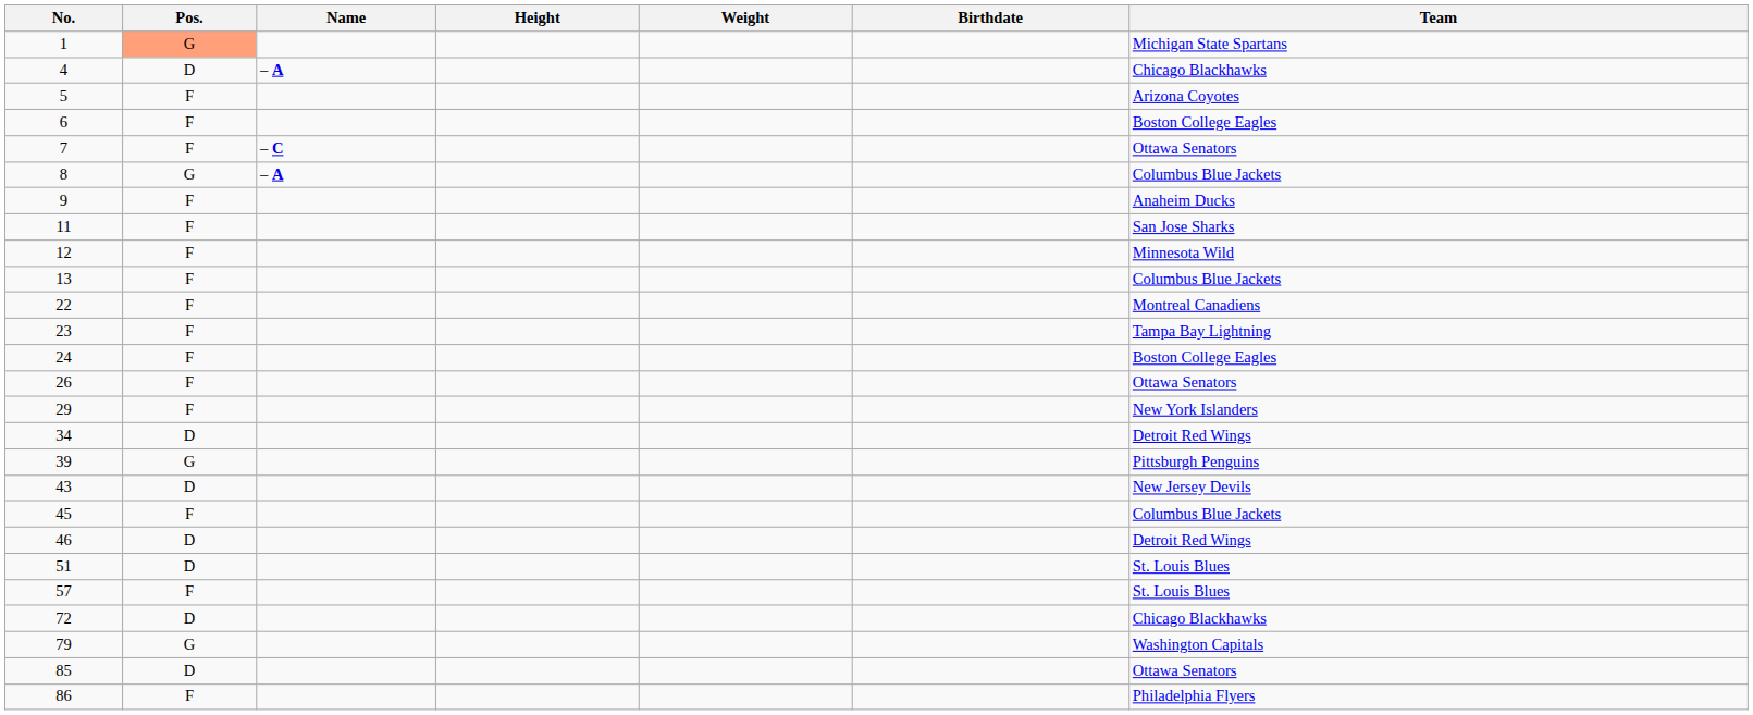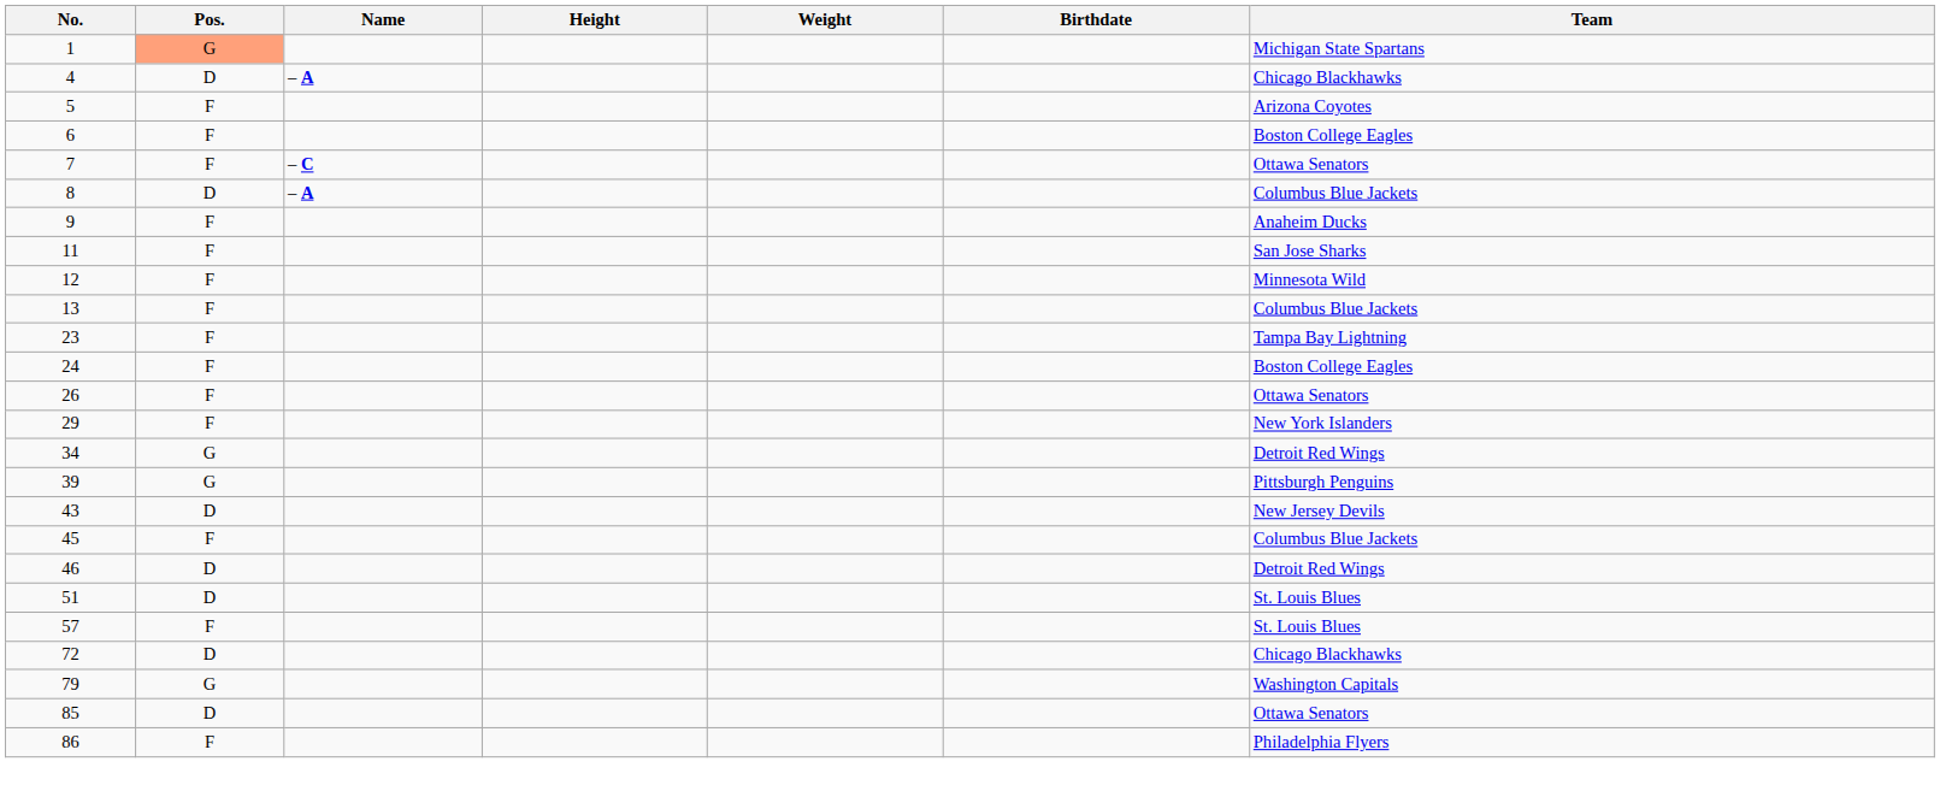 <table width="80%" class="wikitable sortable" style="font-size: 90%; text-align: center;">
 <tr>
 <th>No.</th>
 <th>Pos.</th>
 <th>Name</th>
 <th>Height</th>
 <th>Weight</th>
 <th>Birthdate</th>
 <th>Team</th>
 </tr>
 <tr>
 <td>1</td>
 <td style="background: lightsalmon;">G</td>
 <td align=left></td>
 <td></td>
 <td></td>
 <td></td>
 <td style="text-align:left;"> <a href='#'>Michigan State Spartans</a></td>
 </tr>
 <tr>
 <td>4</td>
 <td>D</td>
 <td align=left> – <strong><a href='#'>A</a></strong></td>
 <td></td>
 <td></td>
 <td></td>
 <td style="text-align:left;"> <a href='#'>Chicago Blackhawks</a></td>
 </tr>
 <tr>
 <td>5</td>
 <td>F</td>
 <td align=left></td>
 <td></td>
 <td></td>
 <td></td>
 <td style="text-align:left;"> <a href='#'>Arizona Coyotes</a></td>
 </tr>
 <tr>
 <td>6</td>
 <td>F</td>
 <td align=left></td>
 <td></td>
 <td></td>
 <td></td>
 <td style="text-align:left;"> <a href='#'>Boston College Eagles</a></td>
 </tr>
 <tr>
 <td>7</td>
 <td>F</td>
 <td align=left> – <strong><a href='#'>C</a></strong></td>
 <td></td>
 <td></td>
 <td></td>
 <td style="text-align:left;"> <a href='#'>Ottawa Senators</a></td>
 </tr>
 <tr>
 <td>8</td>
-<td>G</td>
+<td>D</td>
 <td align=left> – <strong><a href='#'>A</a></strong></td>
 <td></td>
 <td></td>
 <td></td>
 <td style="text-align:left;"> <a href='#'>Columbus Blue Jackets</a></td>
 </tr>
 <tr>
 <td>9</td>
 <td>F</td>
 <td align=left></td>
 <td></td>
 <td></td>
 <td></td>
 <td style="text-align:left;"> <a href='#'>Anaheim Ducks</a></td>
 </tr>
 <tr>
 <td>11</td>
 <td>F</td>
 <td align=left></td>
 <td></td>
 <td></td>
 <td></td>
 <td style="text-align:left;"> <a href='#'>San Jose Sharks</a></td>
 </tr>
 <tr>
 <td>12</td>
 <td>F</td>
 <td align=left></td>
 <td></td>
 <td></td>
 <td></td>
 <td style="text-align:left;"> <a href='#'>Minnesota Wild</a></td>
 </tr>
 <tr>
 <td>13</td>
 <td>F</td>
 <td align=left></td>
 <td></td>
 <td></td>
 <td></td>
 <td style="text-align:left;"> <a href='#'>Columbus Blue Jackets</a></td>
 </tr>
 <tr>
-<td>22</td>
-<td>F</td>
-<td align=left></td>
-<td></td>
-<td></td>
-<td></td>
-<td style="text-align:left;"> <a href='#'>Montreal Canadiens</a></td>
-</tr>
-<tr>
 <td>23</td>
 <td>F</td>
 <td align=left></td>
 <td></td>
 <td></td>
 <td></td>
 <td style="text-align:left;"> <a href='#'>Tampa Bay Lightning</a></td>
 </tr>
 <tr>
 <td>24</td>
 <td>F</td>
 <td align=left></td>
 <td></td>
 <td></td>
 <td></td>
 <td style="text-align:left;"> <a href='#'>Boston College Eagles</a></td>
 </tr>
 <tr>
 <td>26</td>
 <td>F</td>
 <td align=left></td>
 <td></td>
 <td></td>
 <td></td>
 <td style="text-align:left;"> <a href='#'>Ottawa Senators</a></td>
 </tr>
 <tr>
 <td>29</td>
 <td>F</td>
 <td align=left></td>
 <td></td>
 <td></td>
 <td></td>
 <td style="text-align:left;"> <a href='#'>New York Islanders</a></td>
 </tr>
 <tr>
 <td>34</td>
-<td>D</td>
+<td>G</td>
 <td align=left></td>
 <td></td>
 <td></td>
 <td></td>
 <td style="text-align:left;"> <a href='#'>Detroit Red Wings</a></td>
 </tr>
 <tr>
 <td>39</td>
 <td>G</td>
 <td align=left></td>
 <td></td>
 <td></td>
 <td></td>
 <td style="text-align:left;"> <a href='#'>Pittsburgh Penguins</a></td>
 </tr>
 <tr>
 <td>43</td>
 <td>D</td>
 <td align=left></td>
 <td></td>
 <td></td>
 <td></td>
 <td style="text-align:left;"> <a href='#'>New Jersey Devils</a></td>
 </tr>
 <tr>
 <td>45</td>
 <td>F</td>
 <td align=left></td>
 <td></td>
 <td></td>
 <td></td>
 <td style="text-align:left;"> <a href='#'>Columbus Blue Jackets</a></td>
 </tr>
 <tr>
 <td>46</td>
 <td>D</td>
 <td align=left></td>
 <td></td>
 <td></td>
 <td></td>
 <td style="text-align:left;"> <a href='#'>Detroit Red Wings</a></td>
 </tr>
 <tr>
 <td>51</td>
 <td>D</td>
 <td align=left></td>
 <td></td>
 <td></td>
 <td></td>
 <td style="text-align:left;"> <a href='#'>St. Louis Blues</a></td>
 </tr>
 <tr>
 <td>57</td>
 <td>F</td>
 <td align=left></td>
 <td></td>
 <td></td>
 <td></td>
 <td style="text-align:left;"> <a href='#'>St. Louis Blues</a></td>
 </tr>
 <tr>
 <td>72</td>
 <td>D</td>
 <td align=left></td>
 <td></td>
 <td></td>
 <td></td>
 <td style="text-align:left;"> <a href='#'>Chicago Blackhawks</a></td>
 </tr>
 <tr>
 <td>79</td>
 <td>G</td>
 <td align=left></td>
 <td></td>
 <td></td>
 <td></td>
 <td style="text-align:left;"> <a href='#'>Washington Capitals</a></td>
 </tr>
 <tr>
 <td>85</td>
 <td>D</td>
 <td align=left></td>
 <td></td>
 <td></td>
 <td></td>
 <td style="text-align:left;"> <a href='#'>Ottawa Senators</a></td>
 </tr>
 <tr>
 <td>86</td>
 <td>F</td>
 <td align=left></td>
 <td></td>
 <td></td>
 <td></td>
 <td style="text-align:left;"> <a href='#'>Philadelphia Flyers</a></td>
 </tr>
 </table>
